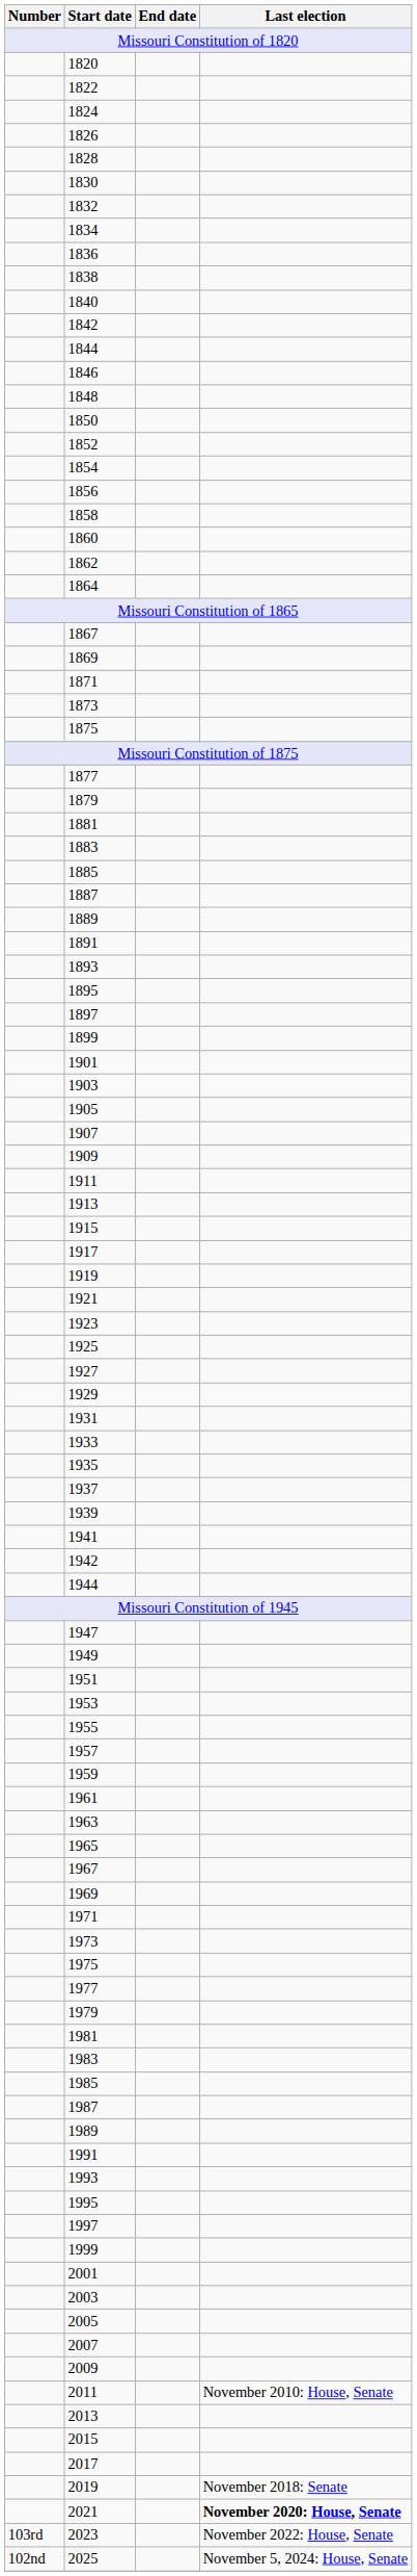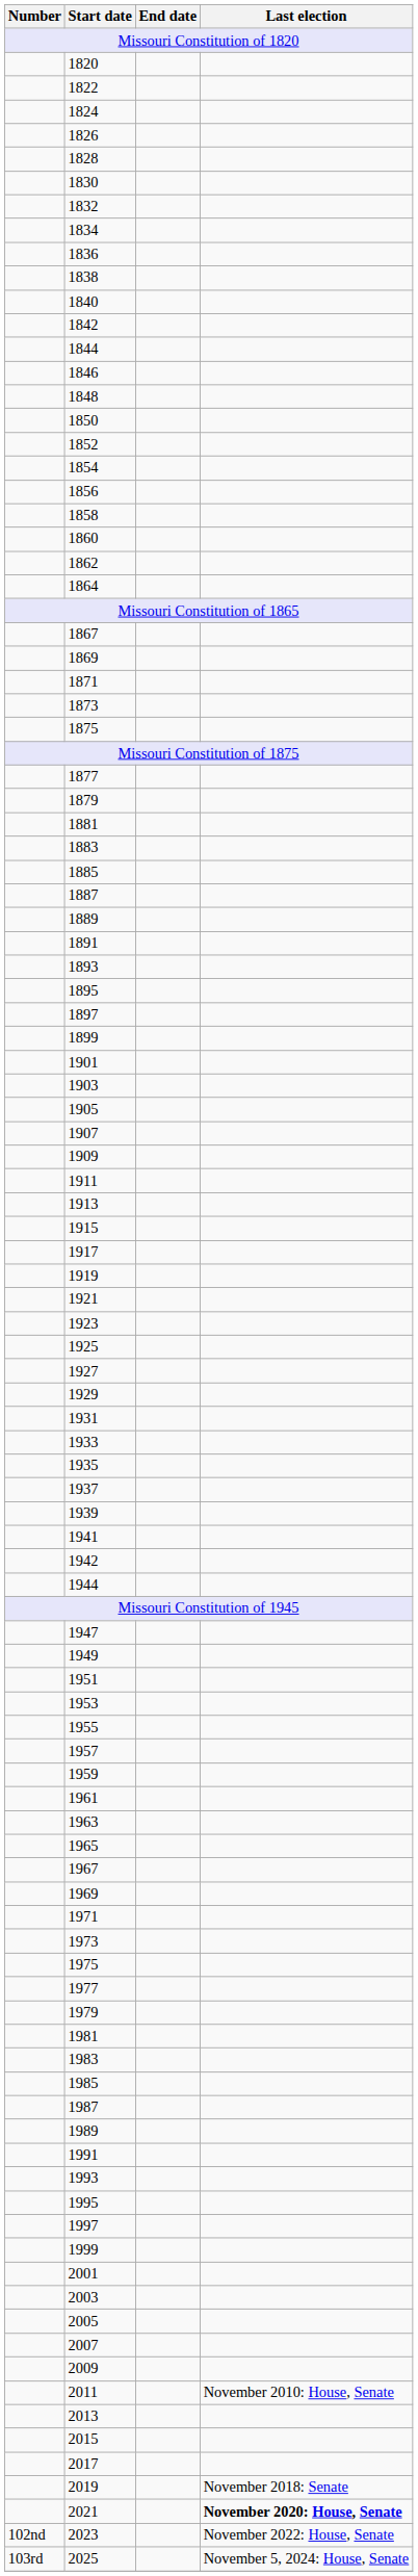 <table class="wikitable mw-datatable sticky-header">
 <tr>
 <th>Number</th>
 <th>Start date</th>
 <th>End date</th>
 <th>Last election</th>
 </tr>
 <tr>
 <td colspan=4 style="text-align: center; background-color:#E6E6FA;"><a href='#'>Missouri Constitution of 1820</a></td>
 </tr>
 <tr>
 <td></td>
 <td>1820</td>
 <td></td>
 <td></td>
 </tr>
 <tr>
 <td></td>
 <td>1822</td>
 <td></td>
 <td></td>
 </tr>
 <tr>
 <td></td>
 <td>1824</td>
 <td></td>
 <td></td>
 </tr>
 <tr>
 <td></td>
 <td>1826</td>
 <td></td>
 <td></td>
 </tr>
 <tr>
 <td></td>
 <td>1828</td>
 <td></td>
 <td></td>
 </tr>
 <tr>
 <td></td>
 <td>1830</td>
 <td></td>
 <td></td>
 </tr>
 <tr>
 <td></td>
 <td>1832</td>
 <td></td>
 <td></td>
 </tr>
 <tr>
 <td></td>
 <td>1834</td>
 <td></td>
 <td></td>
 </tr>
 <tr>
 <td></td>
 <td>1836</td>
 <td></td>
 <td></td>
 </tr>
 <tr>
 <td></td>
 <td>1838</td>
 <td></td>
 <td></td>
 </tr>
 <tr>
 <td></td>
 <td>1840</td>
 <td></td>
 <td></td>
 </tr>
 <tr>
 <td></td>
 <td>1842</td>
 <td></td>
 <td></td>
 </tr>
 <tr>
 <td></td>
 <td>1844</td>
 <td></td>
 <td></td>
 </tr>
 <tr>
 <td></td>
 <td>1846</td>
 <td></td>
 <td></td>
 </tr>
 <tr>
 <td></td>
 <td>1848</td>
 <td></td>
 <td></td>
 </tr>
 <tr>
 <td></td>
 <td>1850</td>
 <td></td>
 <td></td>
 </tr>
 <tr>
 <td></td>
 <td>1852</td>
 <td></td>
 <td></td>
 </tr>
 <tr>
 <td></td>
 <td>1854</td>
 <td></td>
 <td></td>
 </tr>
 <tr>
 <td></td>
 <td>1856</td>
 <td></td>
 <td></td>
 </tr>
 <tr>
 <td></td>
 <td>1858</td>
 <td></td>
 <td></td>
 </tr>
 <tr>
 <td></td>
 <td>1860</td>
 <td></td>
 <td></td>
 </tr>
 <tr>
 <td></td>
 <td>1862</td>
 <td></td>
 <td></td>
 </tr>
 <tr>
 <td></td>
 <td>1864</td>
 <td></td>
 <td></td>
 </tr>
 <tr>
 <td colspan=4 style="text-align: center; background-color:#E6E6FA;"><a href='#'>Missouri Constitution of 1865</a> </td>
 </tr>
 <tr>
 <td></td>
 <td>1867</td>
 <td></td>
 <td></td>
 </tr>
 <tr>
 <td></td>
 <td>1869</td>
 <td></td>
 <td></td>
 </tr>
 <tr>
 <td></td>
 <td>1871</td>
 <td></td>
 <td></td>
 </tr>
 <tr>
 <td></td>
 <td>1873</td>
 <td></td>
 <td></td>
 </tr>
 <tr>
 <td></td>
 <td>1875</td>
 <td></td>
 <td></td>
 </tr>
 <tr>
 <td colspan=4 style="text-align: center; background-color:#E6E6FA;"><a href='#'>Missouri Constitution of 1875</a> </td>
 </tr>
 <tr>
 <td></td>
 <td>1877</td>
 <td></td>
 <td></td>
 </tr>
 <tr>
 <td></td>
 <td>1879</td>
 <td></td>
 <td></td>
 </tr>
 <tr>
 <td></td>
 <td>1881</td>
 <td></td>
 <td></td>
 </tr>
 <tr>
 <td></td>
 <td>1883</td>
 <td></td>
 <td></td>
 </tr>
 <tr>
 <td></td>
 <td>1885</td>
 <td></td>
 <td></td>
 </tr>
 <tr>
 <td></td>
 <td>1887</td>
 <td></td>
 <td></td>
 </tr>
 <tr>
 <td></td>
 <td>1889</td>
 <td></td>
 <td></td>
 </tr>
 <tr>
 <td></td>
 <td>1891</td>
 <td></td>
 <td></td>
 </tr>
 <tr>
 <td></td>
 <td>1893</td>
 <td></td>
 <td></td>
 </tr>
 <tr>
 <td></td>
 <td>1895</td>
 <td></td>
 <td></td>
 </tr>
 <tr>
 <td></td>
 <td>1897</td>
 <td></td>
 <td></td>
 </tr>
 <tr>
 <td></td>
 <td>1899</td>
 <td></td>
 <td></td>
 </tr>
 <tr>
 <td></td>
 <td>1901</td>
 <td></td>
 <td></td>
 </tr>
 <tr>
 <td></td>
 <td>1903</td>
 <td></td>
 <td></td>
 </tr>
 <tr>
 <td></td>
 <td>1905</td>
 <td></td>
 <td></td>
 </tr>
 <tr>
 <td></td>
 <td>1907</td>
 <td></td>
 <td></td>
 </tr>
 <tr>
 <td></td>
 <td>1909</td>
 <td></td>
 <td></td>
 </tr>
 <tr>
 <td></td>
 <td>1911</td>
 <td></td>
 <td></td>
 </tr>
 <tr>
 <td></td>
 <td>1913</td>
 <td></td>
 <td></td>
 </tr>
 <tr>
 <td></td>
 <td>1915</td>
 <td></td>
 <td></td>
 </tr>
 <tr>
 <td></td>
 <td>1917</td>
 <td></td>
 <td></td>
 </tr>
 <tr>
 <td></td>
 <td>1919</td>
 <td></td>
 <td></td>
 </tr>
 <tr>
 <td></td>
 <td>1921</td>
 <td></td>
 <td></td>
 </tr>
 <tr>
 <td></td>
 <td>1923</td>
 <td></td>
 <td></td>
 </tr>
 <tr>
 <td></td>
 <td>1925</td>
 <td></td>
 <td></td>
 </tr>
 <tr>
 <td></td>
 <td>1927</td>
 <td></td>
 <td></td>
 </tr>
 <tr>
 <td></td>
 <td>1929</td>
 <td></td>
 <td></td>
 </tr>
 <tr>
 <td></td>
 <td>1931</td>
 <td></td>
 <td></td>
 </tr>
 <tr>
 <td></td>
 <td>1933</td>
 <td></td>
 <td></td>
 </tr>
 <tr>
 <td></td>
 <td>1935</td>
 <td></td>
 <td></td>
 </tr>
 <tr>
 <td></td>
 <td>1937</td>
 <td></td>
 <td></td>
 </tr>
 <tr>
 <td></td>
 <td>1939</td>
 <td></td>
 <td></td>
 </tr>
 <tr>
 <td></td>
 <td>1941</td>
 <td></td>
 <td></td>
 </tr>
 <tr>
 <td></td>
 <td>1942</td>
 <td></td>
 <td></td>
 </tr>
 <tr>
 <td></td>
 <td>1944</td>
 <td></td>
 <td></td>
 </tr>
 <tr>
 <td colspan=4 style="text-align: center; background-color:#E6E6FA;"><a href='#'>Missouri Constitution of 1945</a> </td>
 </tr>
 <tr>
 <td></td>
 <td>1947</td>
 <td></td>
 <td></td>
 </tr>
 <tr>
 <td></td>
 <td>1949</td>
 <td></td>
 <td></td>
 </tr>
 <tr>
 <td></td>
 <td>1951</td>
 <td></td>
 <td></td>
 </tr>
 <tr>
 <td></td>
 <td>1953</td>
 <td></td>
 <td></td>
 </tr>
 <tr>
 <td></td>
 <td>1955</td>
 <td></td>
 <td></td>
 </tr>
 <tr>
 <td></td>
 <td>1957</td>
 <td></td>
 <td></td>
 </tr>
 <tr>
 <td></td>
 <td>1959</td>
 <td></td>
 <td></td>
 </tr>
 <tr>
 <td></td>
 <td>1961</td>
 <td></td>
 <td></td>
 </tr>
 <tr>
 <td></td>
 <td>1963</td>
 <td></td>
 <td></td>
 </tr>
 <tr>
 <td></td>
 <td>1965</td>
 <td></td>
 <td></td>
 </tr>
 <tr>
 <td></td>
 <td>1967</td>
 <td></td>
 <td></td>
 </tr>
 <tr>
 <td></td>
 <td>1969</td>
 <td></td>
 <td></td>
 </tr>
 <tr>
 <td></td>
 <td>1971</td>
 <td></td>
 <td></td>
 </tr>
 <tr>
 <td></td>
 <td>1973</td>
 <td></td>
 <td></td>
 </tr>
 <tr>
 <td></td>
 <td>1975</td>
 <td></td>
 <td></td>
 </tr>
 <tr>
 <td></td>
 <td>1977</td>
 <td></td>
 <td></td>
 </tr>
 <tr>
 <td></td>
 <td>1979</td>
 <td></td>
 <td></td>
 </tr>
 <tr>
 <td></td>
 <td>1981</td>
 <td></td>
 <td></td>
 </tr>
 <tr>
 <td></td>
 <td>1983</td>
 <td></td>
 <td></td>
 </tr>
 <tr>
 <td></td>
 <td>1985</td>
 <td></td>
 <td></td>
 </tr>
 <tr>
 <td></td>
 <td>1987</td>
 <td></td>
 <td></td>
 </tr>
 <tr>
 <td></td>
 <td>1989</td>
 <td></td>
 <td></td>
 </tr>
 <tr>
 <td></td>
 <td>1991</td>
 <td></td>
 <td></td>
 </tr>
 <tr>
 <td></td>
 <td>1993</td>
 <td></td>
 <td></td>
 </tr>
 <tr>
 <td></td>
 <td>1995</td>
 <td></td>
 <td></td>
 </tr>
 <tr>
 <td></td>
 <td>1997</td>
 <td></td>
 <td></td>
 </tr>
 <tr>
 <td></td>
 <td>1999</td>
 <td></td>
 <td></td>
 </tr>
 <tr>
 <td></td>
 <td>2001</td>
 <td></td>
 <td></td>
 </tr>
 <tr>
 <td></td>
 <td>2003</td>
 <td></td>
 <td></td>
 </tr>
 <tr>
 <td></td>
 <td>2005</td>
 <td></td>
 <td></td>
 </tr>
 <tr>
 <td></td>
 <td>2007</td>
 <td></td>
 <td></td>
 </tr>
 <tr>
 <td></td>
 <td>2009</td>
 <td></td>
 <td></td>
 </tr>
 <tr>
 <td></td>
 <td>2011</td>
 <td></td>
 <td>November 2010: <a href='#'>House</a>, <a href='#'>Senate</a></td>
 </tr>
 <tr>
 <td></td>
 <td>2013</td>
 <td></td>
 <td></td>
 </tr>
 <tr>
 <td></td>
 <td>2015</td>
 <td></td>
 <td></td>
 </tr>
 <tr>
 <td></td>
 <td>2017</td>
 <td></td>
 <td></td>
 </tr>
 <tr>
 <td></td>
 <td>2019</td>
 <td></td>
 <td>November 2018: <a href='#'>Senate</a></td>
 </tr>
 <tr>
 <td></td>
 <td>2021</td>
 <td></td>
 <td><strong>November 2020: <a href='#'>House</a>, <a href='#'>Senate</a></strong></td>
 </tr>
 <tr>
-<td>103rd</td>
+<td>102nd</td>
 <td>2023</td>
 <td></td>
 <td>November 2022: <a href='#'>House</a>, <a href='#'>Senate</a></td>
 </tr>
 <tr>
-<td>102nd</td>
+<td>103rd</td>
 <td>2025</td>
 <td></td>
 <td>November 5, 2024: <a href='#'>House</a>, <a href='#'>Senate</a></td>
 </tr>
 <tr>
 </tr>
 </table>
